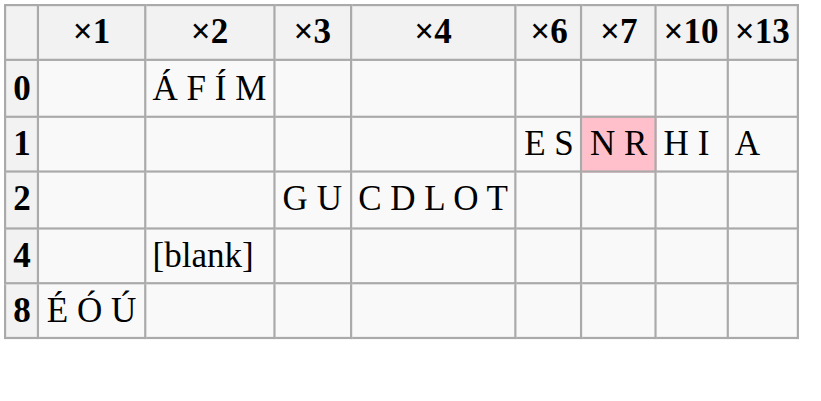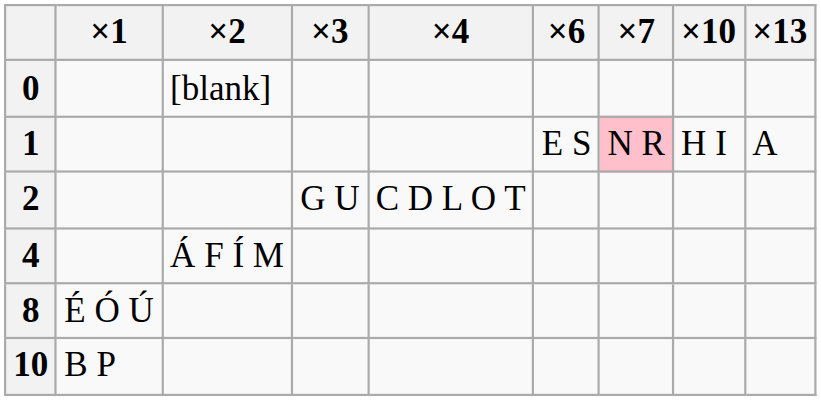 <table class="wikitable floatright">
 <tr>
 <th></th>
 <th>×1</th>
 <th>×2</th>
 <th>×3</th>
 <th>×4</th>
 <th>×6</th>
 <th>×7</th>
 <th>×10</th>
 <th>×13</th>
 </tr>
 <tr>
 <th>0</th>
 <td></td>
-<td>Á F Í M</td>
+<td>[blank]</td>
 <td></td>
 <td></td>
 <td></td>
 <td></td>
 <td></td>
 <td></td>
 </tr>
 <tr>
 <th>1</th>
 <td></td>
 <td></td>
 <td></td>
 <td></td>
 <td>E S</td>
 <td style="background: pink;">N R</td>
 <td>H I</td>
 <td>A</td>
 </tr>
 <tr>
 <th>2</th>
 <td></td>
 <td></td>
 <td>G U</td>
 <td>C D L O T</td>
 <td></td>
 <td></td>
 <td></td>
 <td></td>
 </tr>
 <tr>
 <th>4</th>
 <td></td>
-<td>[blank]</td>
+<td>Á F Í M</td>
 <td></td>
 <td></td>
 <td></td>
 <td></td>
 <td></td>
 <td></td>
 </tr>
 <tr>
 <th>8</th>
 <td>É Ó Ú</td>
 <td></td>
 <td></td>
 <td></td>
 <td></td>
 <td></td>
 <td></td>
 <td></td>
 </tr>
+<tr>
+<th>10</th>
+<td>B P</td>
+<td></td>
+<td></td>
+<td></td>
+<td></td>
+<td></td>
+<td></td>
+<td></td>
+</tr>
 </table>
